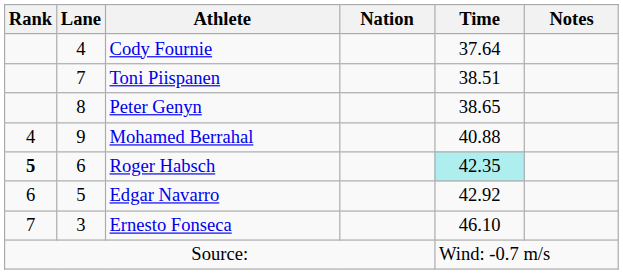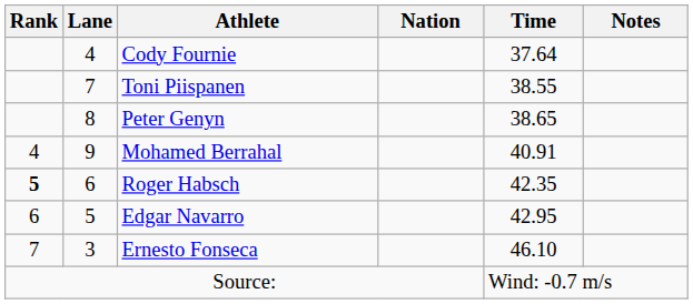 <table class="wikitable sortable" style="text-align:center;width: 60%;">
 <tr>
 <th scope="col" style="width: 10px;">Rank</th>
 <th scope="col" style="width: 10px;">Lane</th>
 <th scope="col">Athlete</th>
 <th scope="col">Nation</th>
 <th scope="col">Time</th>
 <th scope="col">Notes</th>
 </tr>
 <tr>
 <td></td>
 <td>4</td>
 <td align=left><a href='#'>Cody Fournie</a></td>
 <td align=left></td>
 <td>37.64</td>
 <td></td>
 </tr>
 <tr>
 <td></td>
 <td>7</td>
 <td align=left><a href='#'>Toni Piispanen</a></td>
 <td align=left></td>
-<td>38.51</td>
+<td>38.55</td>
 <td></td>
 </tr>
 <tr>
 <td></td>
 <td>8</td>
 <td align=left><a href='#'>Peter Genyn</a></td>
 <td align=left></td>
 <td>38.65</td>
 <td></td>
 </tr>
 <tr>
 <td>4</td>
 <td>9</td>
 <td align=left><a href='#'>Mohamed Berrahal</a></td>
 <td align=left></td>
-<td>40.88</td>
+<td>40.91</td>
 <td></td>
 </tr>
 <tr>
 <td><strong>5</strong></td>
 <td>6</td>
 <td align=left><a href='#'>Roger Habsch</a></td>
 <td align=left></td>
-<td style="background: paleturquoise;">42.35</td>
+<td>42.35</td>
 <td></td>
 </tr>
 <tr>
 <td>6</td>
 <td>5</td>
 <td align=left><a href='#'>Edgar Navarro</a></td>
 <td align=left></td>
-<td>42.92</td>
+<td>42.95</td>
 <td></td>
 </tr>
 <tr>
 <td>7</td>
 <td>3</td>
 <td align=left><a href='#'>Ernesto Fonseca</a></td>
 <td align=left></td>
 <td>46.10</td>
 <td></td>
 </tr>
 <tr class="sortbottom">
 <td colspan="4">Source:</td>
 <td colspan="2" style="text-align:left;">Wind: -0.7 m/s</td>
 </tr>
 </table>
